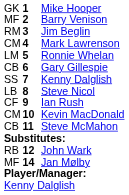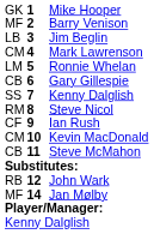 <table style="font-size:90%" cellspacing="0" cellpadding="0">
 <tr>
 <th width="25"></th>
 <th width="25"></th>
 </tr>
 <tr>
 <td>GK</td>
 <td><strong>1</strong></td>
 <td> <a href='#'>Mike Hooper</a></td>
 </tr>
 <tr>
 <td>MF</td>
 <td><strong>2</strong></td>
 <td> <a href='#'>Barry Venison</a></td>
 </tr>
 <tr>
-<td>RM</td>
+<td>LB</td>
 <td><strong>3</strong></td>
 <td> <a href='#'>Jim Beglin</a></td>
 </tr>
 <tr>
 <td>CM</td>
 <td><strong>4</strong></td>
 <td> <a href='#'>Mark Lawrenson</a></td>
 </tr>
 <tr>
 <td>LM</td>
 <td><strong>5</strong></td>
 <td> <a href='#'>Ronnie Whelan</a></td>
 <td></td>
 <td></td>
 </tr>
 <tr>
 <td>CB</td>
 <td><strong>6</strong></td>
 <td> <a href='#'>Gary Gillespie</a></td>
 </tr>
 <tr>
 <td>SS</td>
 <td><strong>7</strong></td>
 <td> <a href='#'>Kenny Dalglish</a></td>
 </tr>
 <tr>
-<td>LB</td>
+<td>RM</td>
 <td><strong>8</strong></td>
 <td> <a href='#'>Steve Nicol</a></td>
 </tr>
 <tr>
 <td>CF</td>
 <td><strong>9</strong></td>
 <td> <a href='#'>Ian Rush</a></td>
 </tr>
 <tr>
 <td>CM</td>
 <td><strong>10</strong></td>
 <td> <a href='#'>Kevin MacDonald</a></td>
 </tr>
 <tr>
 <td>CB</td>
 <td><strong>11</strong></td>
 <td> <a href='#'>Steve McMahon</a></td>
 </tr>
 <tr>
 <td colspan=4><strong>Substitutes:</strong></td>
 </tr>
 <tr>
 <td>RB</td>
 <td><strong>12</strong></td>
 <td> <a href='#'>John Wark</a></td>
 </tr>
 <tr>
 <td>MF</td>
 <td><strong>14</strong></td>
 <td> <a href='#'>Jan Mølby</a></td>
 <td></td>
 <td></td>
 </tr>
 <tr>
 <td colspan=4><strong>Player/Manager:</strong></td>
 </tr>
 <tr>
 <td colspan="4"> <a href='#'>Kenny Dalglish</a></td>
 </tr>
 </table>
